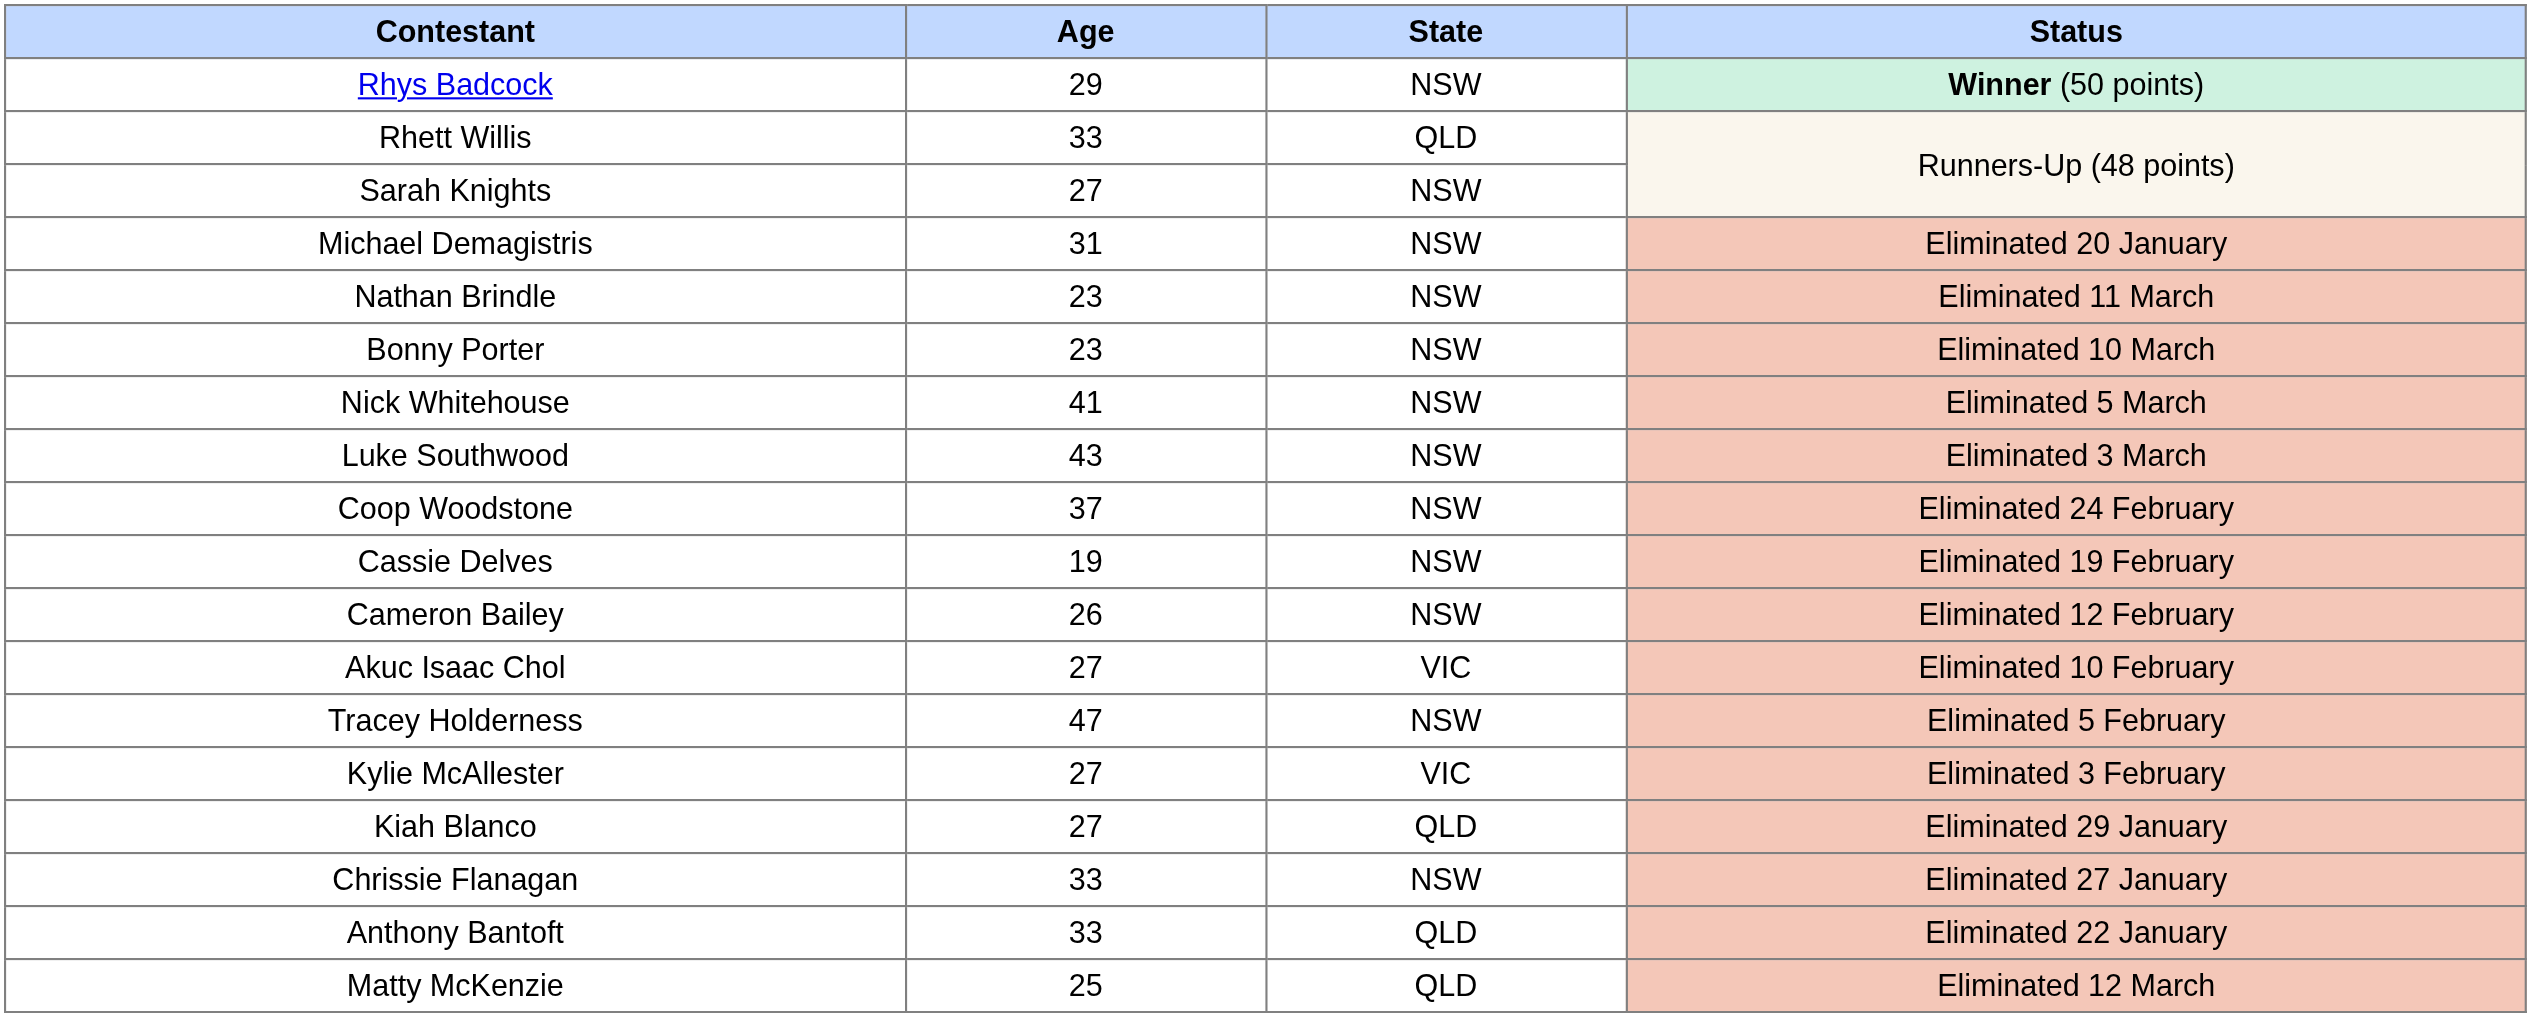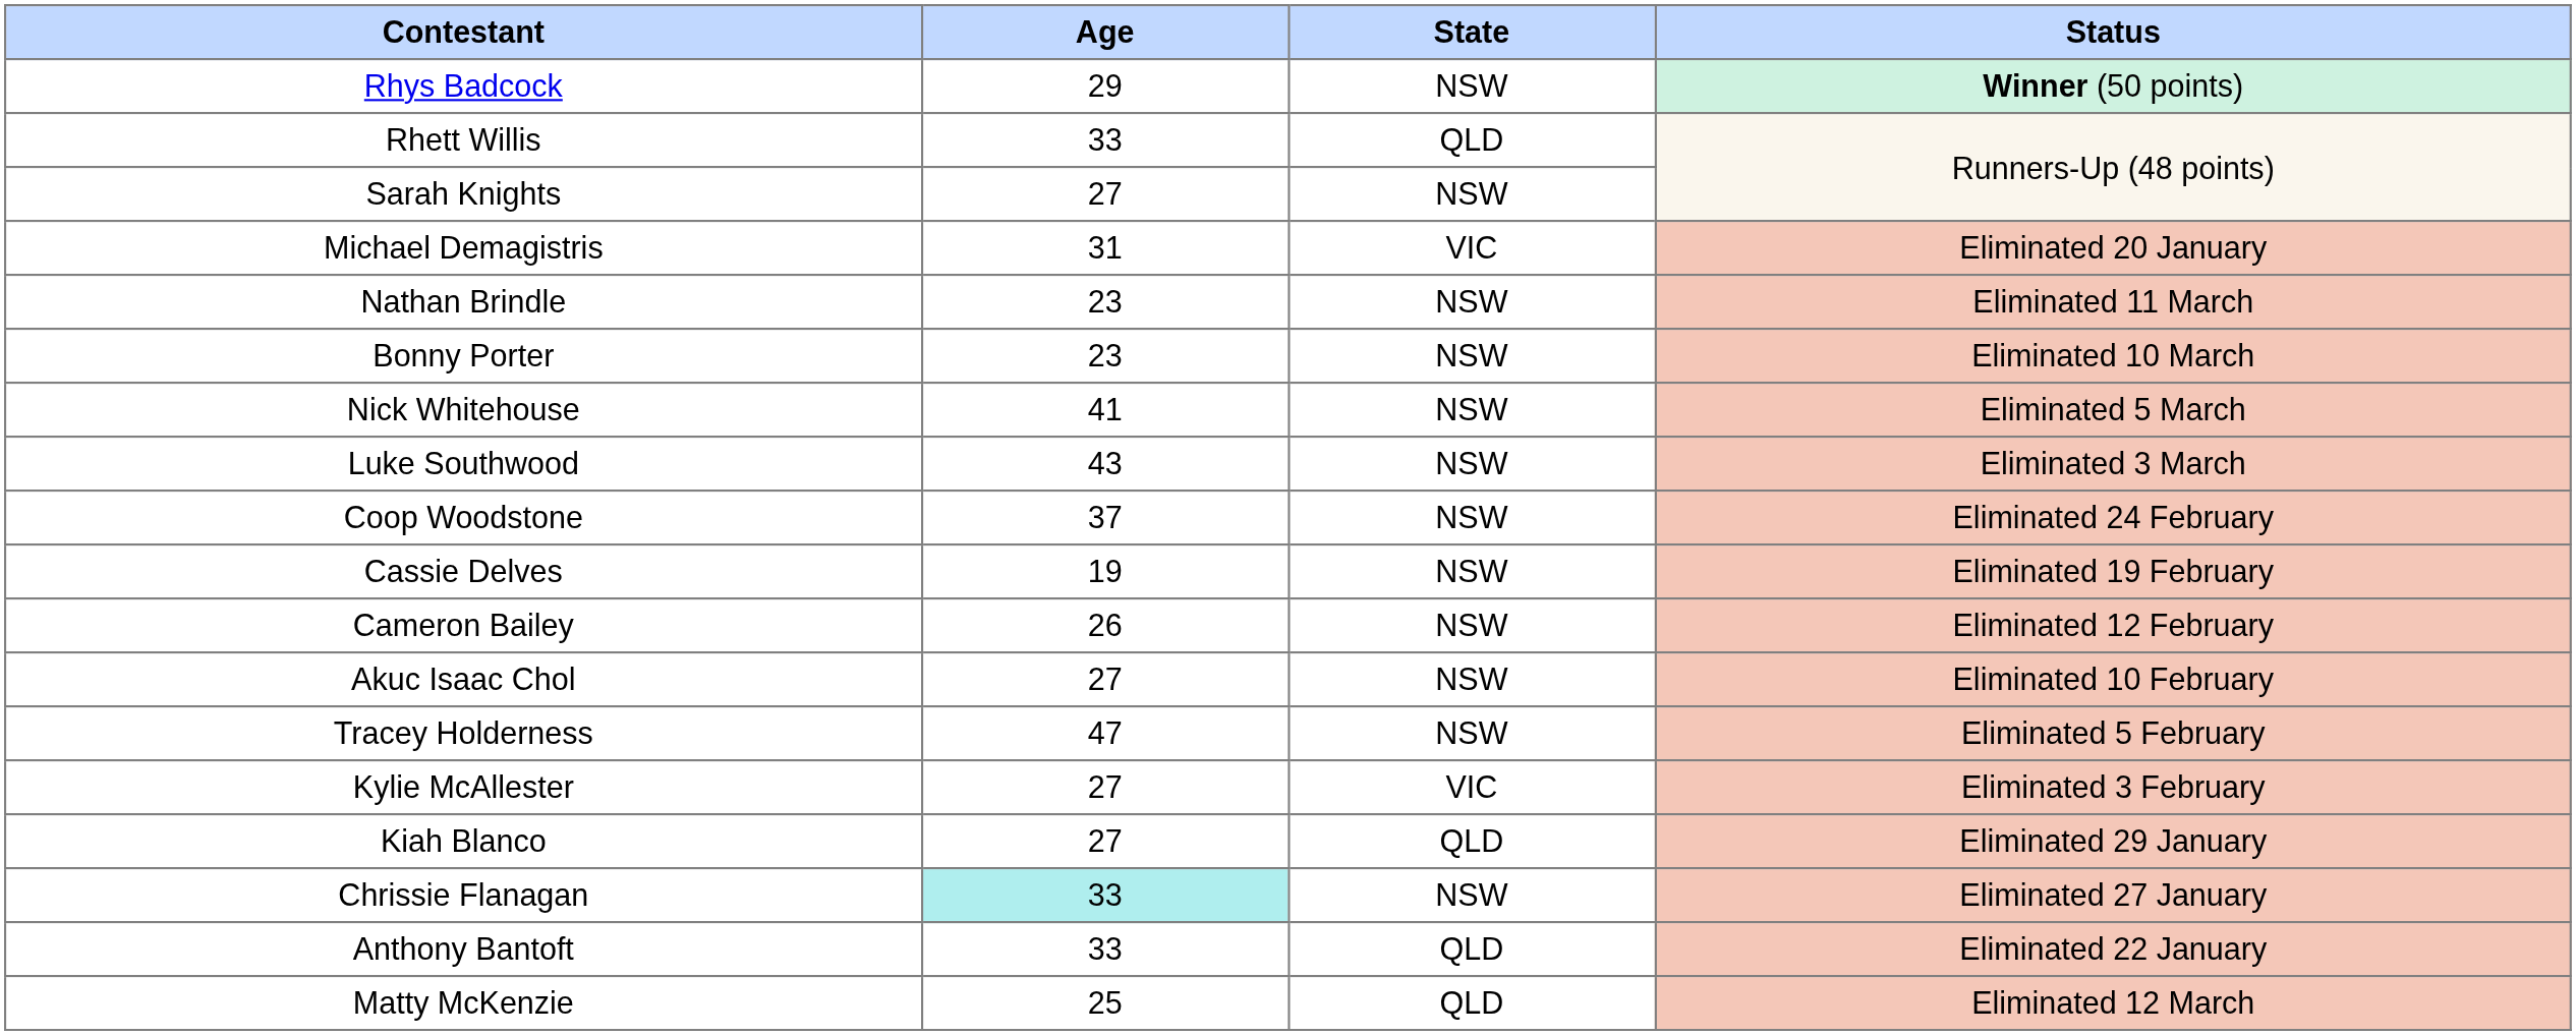 <table border="1" cellpadding="4" cellspacing="0"  style="text-align:center; font-size:90%; border-collapse:collapse; width:60%;">
 <tr style="background:#C1D8FF;">
 <th style="width:10%;">Contestant</th>
 <th style="width:4%; text-align:center;">Age</th>
 <th style="width:4%; text-align:center;">State</th>
 <th style="width:10%;">Status</th>
 </tr>
 <tr>
 <td><a href='#'>Rhys Badcock</a></td>
 <td>29</td>
 <td>NSW</td>
 <td style="background:#cef2e0; text-align:center;"><strong>Winner</strong> (50 points)</td>
 </tr>
 <tr>
 <td>Rhett Willis</td>
 <td>33</td>
 <td>QLD</td>
 <td rowspan="2" style="background:#faf6ed; text-align:center;">Runners-Up (48 points)</td>
 </tr>
 <tr>
 <td>Sarah Knights</td>
 <td>27</td>
 <td>NSW</td>
 </tr>
 <tr>
 <td>Michael Demagistris</td>
 <td>31</td>
-<td>NSW</td>
+<td>VIC</td>
 <td style="background:#f4c7b8; text-align:center;">Eliminated 20 January</td>
 </tr>
 <tr>
 <td>Nathan Brindle</td>
 <td>23</td>
 <td>NSW</td>
 <td style="background:#f4c7b8; text-align:center;">Eliminated 11 March</td>
 </tr>
 <tr>
 <td>Bonny Porter</td>
 <td>23</td>
 <td>NSW</td>
 <td style="background:#f4c7b8; text-align:center;">Eliminated 10 March</td>
 </tr>
 <tr>
 <td>Nick Whitehouse</td>
 <td>41</td>
 <td>NSW</td>
 <td style="background:#f4c7b8; text-align:center;">Eliminated 5 March</td>
 </tr>
 <tr>
 <td>Luke Southwood</td>
 <td>43</td>
 <td>NSW</td>
 <td style="background:#f4c7b8; text-align:center;">Eliminated 3 March</td>
 </tr>
 <tr>
 <td>Coop Woodstone</td>
 <td>37</td>
 <td>NSW</td>
 <td style="background:#f4c7b8; text-align:center;">Eliminated 24 February</td>
 </tr>
 <tr>
 <td>Cassie Delves</td>
 <td>19</td>
 <td>NSW</td>
 <td style="background:#f4c7b8; text-align:center;">Eliminated 19 February</td>
 </tr>
 <tr>
 <td>Cameron Bailey</td>
 <td>26</td>
 <td>NSW</td>
 <td style="background:#f4c7b8; text-align:center;">Eliminated 12 February</td>
 </tr>
 <tr>
 <td>Akuc Isaac Chol</td>
 <td>27</td>
-<td>VIC</td>
+<td>NSW</td>
 <td style="background:#f4c7b8; text-align:center;">Eliminated 10 February</td>
 </tr>
 <tr>
 <td>Tracey Holderness</td>
 <td>47</td>
 <td>NSW</td>
 <td style="background:#f4c7b8; text-align:center;">Eliminated 5 February</td>
 </tr>
 <tr>
 <td>Kylie McAllester</td>
 <td>27</td>
 <td>VIC</td>
 <td style="background:#f4c7b8; text-align:center;">Eliminated 3 February</td>
 </tr>
 <tr>
 <td>Kiah Blanco</td>
 <td>27</td>
 <td>QLD</td>
 <td style="background:#f4c7b8; text-align:center;">Eliminated 29 January</td>
 </tr>
 <tr>
 <td>Chrissie Flanagan</td>
-<td>33</td>
+<td style="background: paleturquoise;">33</td>
 <td>NSW</td>
 <td style="background:#f4c7b8; text-align:center;">Eliminated 27 January</td>
 </tr>
 <tr>
 <td>Anthony Bantoft</td>
 <td>33</td>
 <td>QLD</td>
 <td style="background:#f4c7b8; text-align:center;">Eliminated 22 January</td>
 </tr>
 <tr>
 <td>Matty McKenzie</td>
 <td>25</td>
 <td>QLD</td>
 <td style="background:#f4c7b8; text-align:center;">Eliminated 12 March</td>
 </tr>
 <tr>
 </tr>
 </table>
